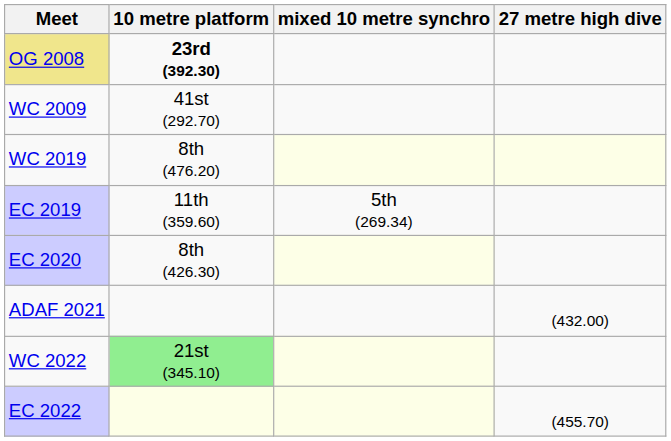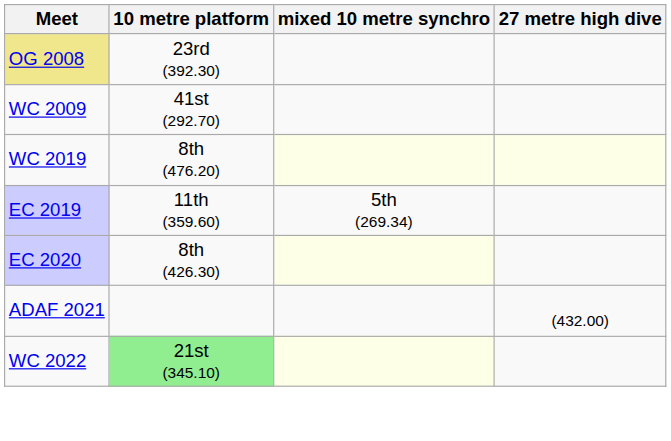 <table class="sortable wikitable">
 <tr>
 <th>Meet</th>
 <th class="unsortable">10 metre platform</th>
 <th class="unsortable">mixed 10 metre synchro</th>
 <th class="unsortable">27 metre high dive</th>
 </tr>
 <tr>
 <td style="background:#f0e68c"><a href='#'>OG 2008</a></td>
-<td align="center"><strong>23rd<br><small>(392.30)</small></strong></td>
+<td align="center">23rd<br><small>(392.30)</small></td>
 <td></td>
 <td></td>
 </tr>
 <tr>
 <td><a href='#'>WC 2009</a></td>
 <td align="center">41st<br><small>(292.70)</small></td>
 <td></td>
 <td></td>
 </tr>
 <tr>
 <td><a href='#'>WC 2019</a></td>
 <td align="center">8th<br><small>(476.20)</small></td>
 <td style="background:#fdffe7"></td>
 <td style="background:#fdffe7"></td>
 </tr>
 <tr>
 <td style="background:#ccccff"><a href='#'>EC 2019</a></td>
 <td align="center">11th<br><small>(359.60)</small></td>
 <td align="center">5th<br><small>(269.34)</small></td>
 <td></td>
 </tr>
 <tr>
 <td style="background:#ccccff"><a href='#'>EC 2020</a></td>
 <td align="center">8th<br><small>(426.30)</small></td>
 <td style="background:#fdffe7"></td>
 <td></td>
 </tr>
 <tr>
 <td><a href='#'>ADAF 2021</a></td>
 <td></td>
 <td></td>
 <td align="center"><br><small>(432.00)</small></td>
 </tr>
 <tr>
 <td><a href='#'>WC 2022</a></td>
 <td align="center" style="background: lightgreen;">21st<br><small>(345.10)</small></td>
 <td style="background:#fdffe7"></td>
 <td></td>
 </tr>
-<tr>
-<td style="background:#ccccff"><a href='#'>EC 2022</a></td>
-<td style="background:#fdffe7"></td>
-<td style="background:#fdffe7"></td>
-<td align="center"><br><small>(455.70)</small></td>
-</tr>
 </table>
